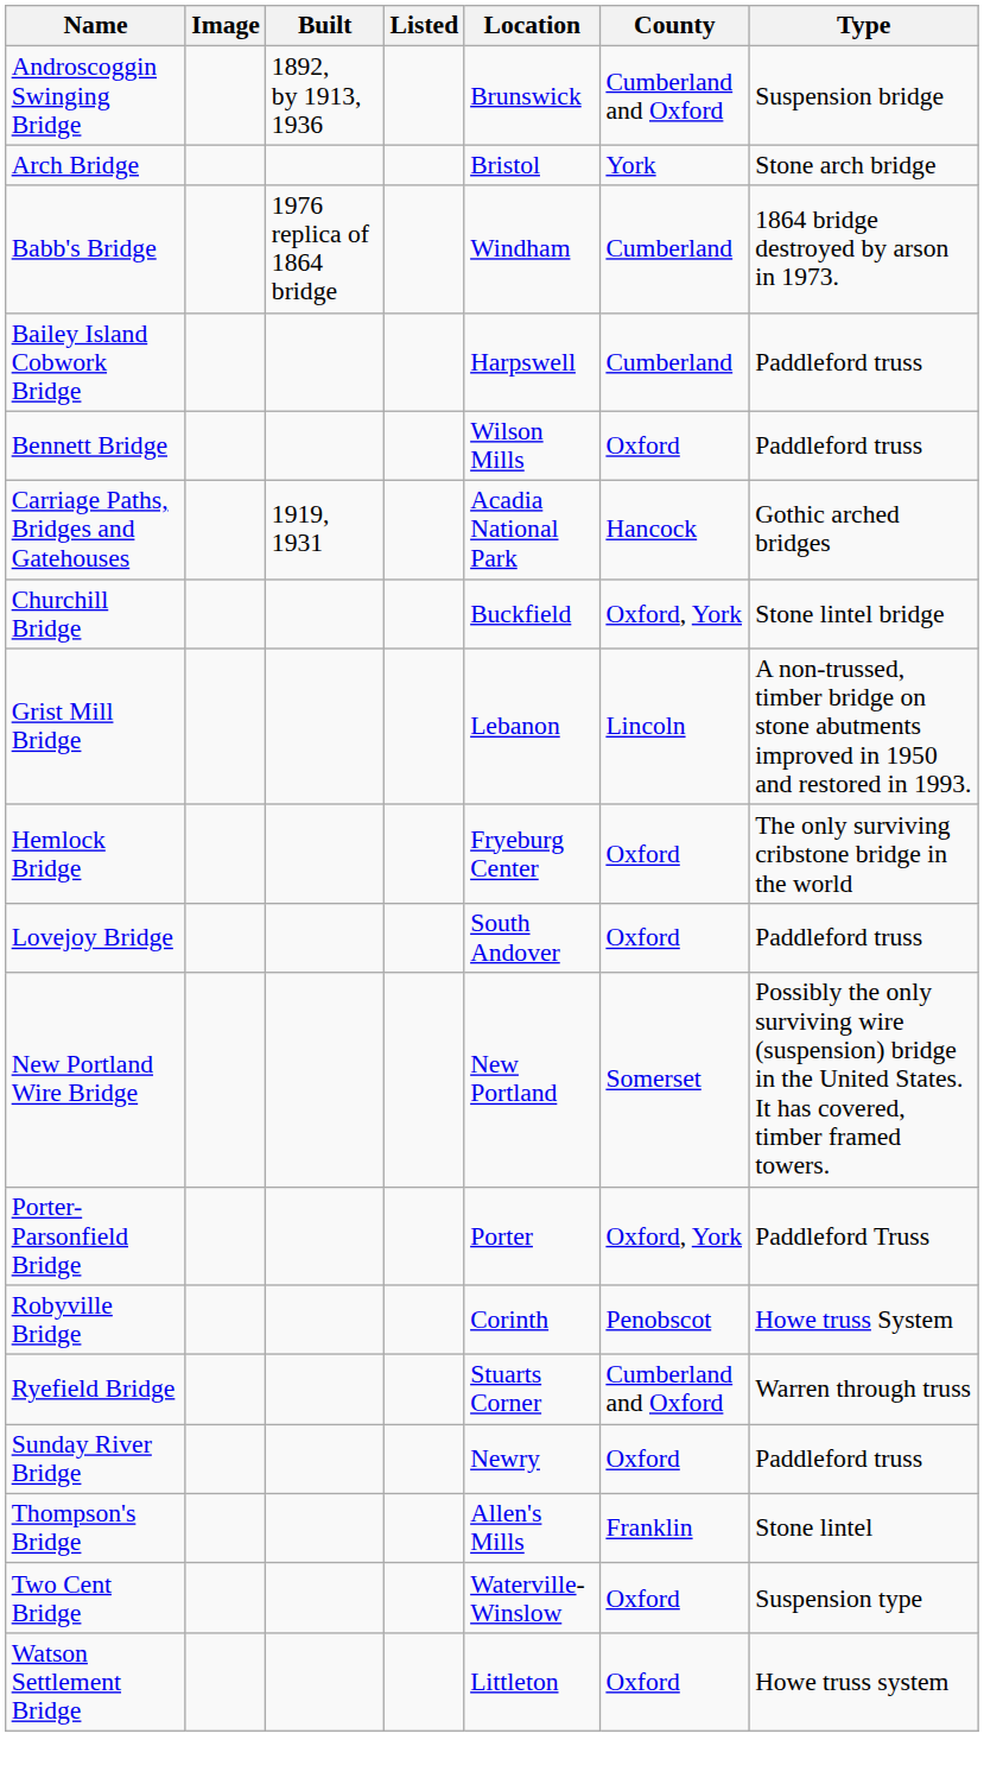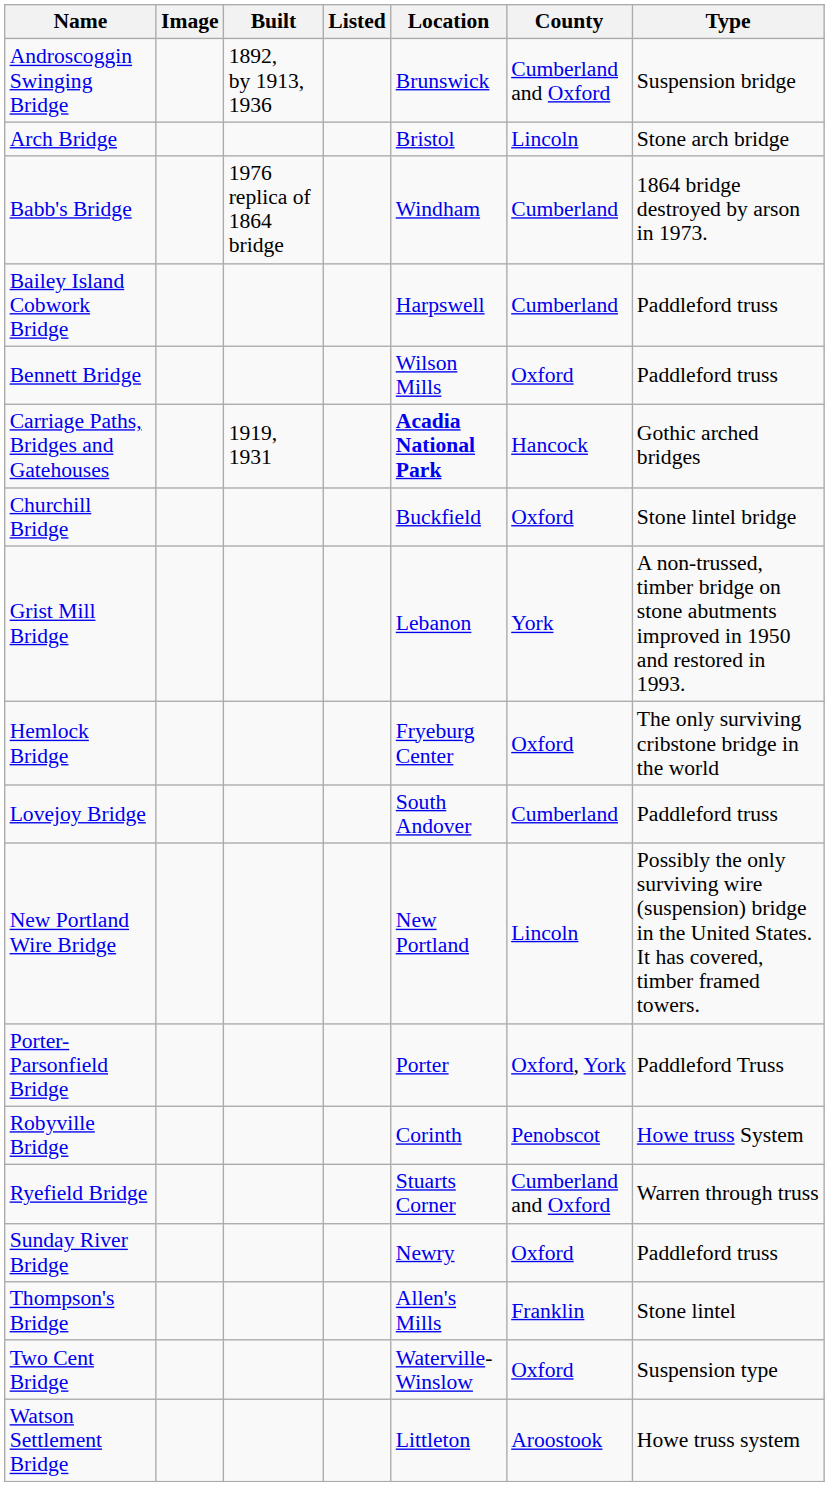 <table class="wikitable sortable">
 <tr>
 <th>Name</th>
 <th>Image</th>
 <th>Built</th>
 <th>Listed</th>
 <th>Location</th>
 <th>County</th>
 <th>Type</th>
 </tr>
 <tr>
 <td><a href='#'>Androscoggin Swinging Bridge</a></td>
 <td></td>
 <td>1892, by 1913, 1936</td>
 <td></td>
 <td><a href='#'>Brunswick</a><br><small></small></td>
 <td><a href='#'>Cumberland</a> and <a href='#'>Oxford</a></td>
 <td>Suspension bridge</td>
 </tr>
 <tr>
 <td><a href='#'>Arch Bridge</a></td>
 <td></td>
 <td></td>
 <td></td>
 <td><a href='#'>Bristol</a><br><small></small></td>
-<td><a href='#'>York</a></td>
+<td><a href='#'>Lincoln</a></td>
 <td>Stone arch bridge</td>
 </tr>
 <tr>
 <td><a href='#'>Babb's Bridge</a></td>
 <td></td>
 <td>1976 replica of 1864 bridge</td>
 <td></td>
 <td><a href='#'>Windham</a><br><small></small></td>
 <td><a href='#'>Cumberland</a></td>
 <td>1864 bridge destroyed by arson in 1973.</td>
 </tr>
 <tr>
 <td><a href='#'>Bailey Island Cobwork Bridge</a></td>
 <td></td>
 <td></td>
 <td></td>
 <td><a href='#'>Harpswell</a><br><small></small></td>
 <td><a href='#'>Cumberland</a></td>
 <td>Paddleford truss</td>
 </tr>
 <tr>
 <td><a href='#'>Bennett Bridge</a></td>
 <td></td>
 <td></td>
 <td></td>
 <td><a href='#'>Wilson Mills</a><br><small></small></td>
 <td><a href='#'>Oxford</a></td>
 <td>Paddleford truss</td>
 </tr>
 <tr>
 <td><a href='#'>Carriage Paths, Bridges and Gatehouses</a></td>
 <td></td>
 <td>1919, 1931</td>
 <td></td>
-<td><a href='#'>Acadia National Park</a></td>
+<td><strong><a href='#'>Acadia National Park</a></strong></td>
 <td><a href='#'>Hancock</a></td>
 <td>Gothic arched bridges</td>
 </tr>
 <tr>
 <td><a href='#'>Churchill Bridge</a></td>
 <td></td>
 <td></td>
 <td></td>
 <td><a href='#'>Buckfield</a><br><small></small></td>
-<td><a href='#'>Oxford</a>, <a href='#'>York</a></td>
+<td><a href='#'>Oxford</a></td>
 <td>Stone lintel bridge</td>
 </tr>
 <tr>
 <td><a href='#'>Grist Mill Bridge</a></td>
 <td></td>
 <td></td>
 <td></td>
 <td><a href='#'>Lebanon</a><br><small></small></td>
-<td><a href='#'>Lincoln</a></td>
+<td><a href='#'>York</a></td>
 <td>A non-trussed, timber bridge on stone abutments improved in 1950 and restored in 1993.</td>
 </tr>
 <tr>
 <td><a href='#'>Hemlock Bridge</a></td>
 <td></td>
 <td></td>
 <td></td>
 <td><a href='#'>Fryeburg Center</a><br><small></small></td>
 <td><a href='#'>Oxford</a></td>
 <td>The only surviving cribstone bridge in the world</td>
 </tr>
 <tr>
 <td><a href='#'>Lovejoy Bridge</a></td>
 <td></td>
 <td></td>
 <td></td>
 <td><a href='#'>South Andover</a><br><small></small></td>
-<td><a href='#'>Oxford</a></td>
+<td><a href='#'>Cumberland</a></td>
 <td>Paddleford truss</td>
 </tr>
 <tr>
 <td><a href='#'>New Portland Wire Bridge</a></td>
 <td></td>
 <td></td>
 <td></td>
 <td><a href='#'>New Portland</a><br><small></small></td>
-<td><a href='#'>Somerset</a></td>
+<td><a href='#'>Lincoln</a></td>
 <td>Possibly the only surviving wire (suspension) bridge in the United States. It has covered, timber framed towers.</td>
 </tr>
 <tr>
 <td><a href='#'>Porter-Parsonfield Bridge</a></td>
 <td></td>
 <td></td>
 <td></td>
 <td><a href='#'>Porter</a><br><small></small></td>
 <td><a href='#'>Oxford</a>, <a href='#'>York</a></td>
 <td>Paddleford Truss</td>
 </tr>
 <tr>
 <td><a href='#'>Robyville Bridge</a></td>
 <td></td>
 <td></td>
 <td></td>
 <td><a href='#'>Corinth</a><br><small></small></td>
 <td><a href='#'>Penobscot</a></td>
 <td><a href='#'>Howe truss</a> System</td>
 </tr>
 <tr>
 <td><a href='#'>Ryefield Bridge</a></td>
 <td></td>
 <td></td>
 <td></td>
 <td><a href='#'>Stuarts Corner</a><br><small></small></td>
 <td><a href='#'>Cumberland</a> and <a href='#'>Oxford</a></td>
 <td>Warren through truss</td>
 </tr>
 <tr>
 <td><a href='#'>Sunday River Bridge</a></td>
 <td></td>
 <td></td>
 <td></td>
 <td><a href='#'>Newry</a><br><small></small></td>
 <td><a href='#'>Oxford</a></td>
 <td>Paddleford truss</td>
 </tr>
 <tr>
 <td><a href='#'>Thompson's Bridge</a></td>
 <td></td>
 <td></td>
 <td></td>
 <td><a href='#'>Allen's Mills</a><br><small></small></td>
 <td><a href='#'>Franklin</a></td>
 <td>Stone lintel</td>
 </tr>
 <tr>
 <td><a href='#'>Two Cent Bridge</a></td>
 <td></td>
 <td></td>
 <td></td>
 <td><a href='#'>Waterville</a>-<a href='#'>Winslow</a><br><small></small></td>
 <td><a href='#'>Oxford</a></td>
 <td>Suspension type</td>
 </tr>
 <tr>
 <td><a href='#'>Watson Settlement Bridge</a></td>
 <td></td>
 <td></td>
 <td></td>
 <td><a href='#'>Littleton</a><br><small></small></td>
-<td><a href='#'>Oxford</a></td>
+<td><a href='#'>Aroostook</a></td>
 <td>Howe truss system</td>
 </tr>
 </table>
